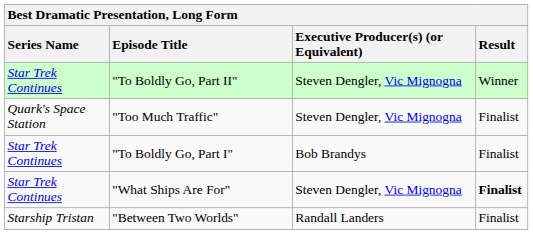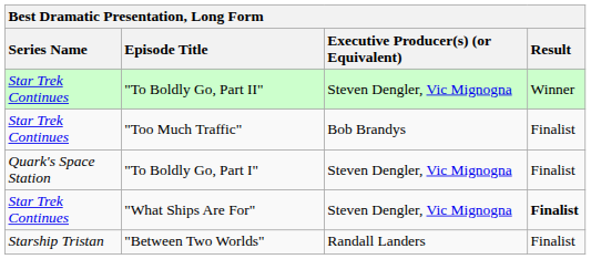 <table class="wikitable" width=100%>
 <tr>
 <th colspan="4" ! style="text-align:left;">Best Dramatic Presentation, Long Form</th>
 </tr>
 <tr>
 <th style="text-align:left; width: 20%;"><strong>Series Name</strong></th>
 <th style="text-align:left; width: 35%;"><strong>Episode Title</strong></th>
 <th style="text-align:left; width: 35%;"><strong>Executive Producer(s) (or Equivalent)</strong></th>
 <th style="text-align:left; width: 10%;"><strong>Result</strong></th>
 </tr>
 <tr style="background-color:#ccffcc;">
 <td><em><a href='#'>Star Trek Continues</a></em></td>
 <td>"To Boldly Go, Part II"</td>
 <td>Steven Dengler, <a href='#'>Vic Mignogna</a></td>
 <td>Winner</td>
 </tr>
 <tr>
-<td><em>Quark's Space Station</em></td>
+<td><em><a href='#'>Star Trek Continues</a></em></td>
 <td>"Too Much Traffic"</td>
-<td>Steven Dengler, <a href='#'>Vic Mignogna</a></td>
+<td>Bob Brandys</td>
 <td>Finalist</td>
 </tr>
 <tr>
-<td><em><a href='#'>Star Trek Continues</a></em></td>
+<td><em>Quark's Space Station</em></td>
 <td>"To Boldly Go, Part I"</td>
-<td>Bob Brandys</td>
+<td>Steven Dengler, <a href='#'>Vic Mignogna</a></td>
 <td>Finalist</td>
 </tr>
 <tr>
 <td><em><a href='#'>Star Trek Continues</a></em></td>
 <td>"What Ships Are For"</td>
 <td>Steven Dengler, <a href='#'>Vic Mignogna</a></td>
 <td><strong>Finalist</strong></td>
 </tr>
 <tr>
 <td><em>Starship Tristan</em></td>
 <td>"Between Two Worlds"</td>
 <td>Randall Landers</td>
 <td>Finalist</td>
 </tr>
 </table>
